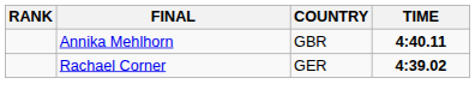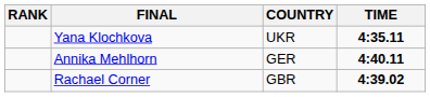 <table class="wikitable">
 <tr>
 <th>RANK</th>
 <th align="left" style="width: 15em">FINAL</th>
 <th>COUNTRY</th>
 <th style="width: 6em">TIME</th>
 </tr>
 <tr>
 <td align="center"></td>
+<td><a href='#'>Yana Klochkova</a></td>
+<td> UKR</td>
+<td align="center"><strong>4:35.11</strong></td>
+</tr>
+<tr>
+<td align="center"></td>
 <td><a href='#'>Annika Mehlhorn</a></td>
-<td> GBR</td>
+<td> GER</td>
 <td align="center"><strong>4:40.11</strong></td>
 </tr>
 <tr>
 <td align="center"></td>
 <td><a href='#'>Rachael Corner</a></td>
-<td> GER</td>
+<td> GBR</td>
 <td align="center"><strong>4:39.02</strong></td>
 </tr>
 </table>
